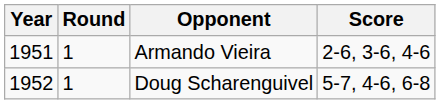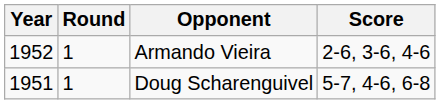 <table class="wikitable">
 <tr>
 <th>Year</th>
 <th>Round</th>
 <th>Opponent</th>
 <th>Score</th>
 </tr>
 <tr>
-<td>1951</td>
+<td>1952</td>
 <td>1</td>
 <td>Armando Vieira</td>
 <td>2-6, 3-6, 4-6</td>
 </tr>
 <tr>
-<td>1952</td>
+<td>1951</td>
 <td>1</td>
 <td>Doug Scharenguivel</td>
 <td>5-7, 4-6, 6-8</td>
 </tr>
 </table>
